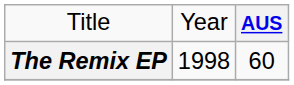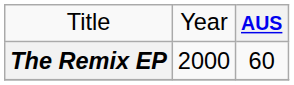 <table class="wikitable plainrowheaders" style=text-align:center;>
 <tr>
 <td>Title</td>
 <td>Year</td>
 <th><small><a href='#'>AUS</a></small><br></th>
 </tr>
 <tr>
 <th scope="row"><em>The Remix EP</em></th>
-<td>1998</td>
+<td>2000</td>
 <td>60</td>
 </tr>
 <tr>
 </tr>
 </table>
